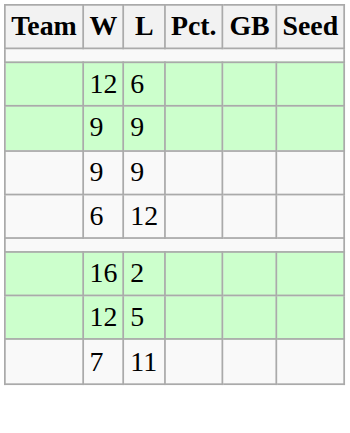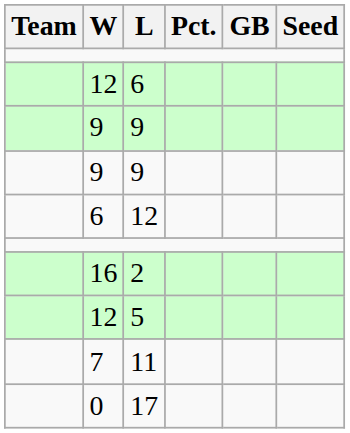 <table class=wikitable>
 <tr>
 <th>Team</th>
 <th>W</th>
 <th>L</th>
 <th>Pct.</th>
 <th>GB</th>
 <th>Seed</th>
 </tr>
 <tr>
 <td colspan=6></td>
 </tr>
 <tr bgcolor=#ccffcc>
 <td></td>
 <td>12</td>
 <td>6</td>
 <td></td>
 <td></td>
 <td></td>
 </tr>
 <tr bgcolor=#ccffcc>
 <td></td>
 <td>9</td>
 <td>9</td>
 <td></td>
 <td></td>
 <td></td>
 </tr>
 <tr>
 <td></td>
 <td>9</td>
 <td>9</td>
 <td></td>
 <td></td>
 <td></td>
 </tr>
 <tr>
 <td></td>
 <td>6</td>
 <td>12</td>
 <td></td>
 <td></td>
 <td></td>
 </tr>
 <tr>
 <td colspan=6></td>
 </tr>
 <tr bgcolor=#ccffcc>
 <td></td>
 <td>16</td>
 <td>2</td>
 <td></td>
 <td></td>
 <td></td>
 </tr>
 <tr bgcolor=#ccffcc>
 <td></td>
 <td>12</td>
 <td>5</td>
 <td></td>
 <td></td>
 <td></td>
 </tr>
 <tr>
 <td></td>
 <td>7</td>
 <td>11</td>
 <td></td>
 <td></td>
 <td></td>
 </tr>
+<tr>
+<td></td>
+<td>0</td>
+<td>17</td>
+<td></td>
+<td></td>
+<td></td>
+</tr>
 </table>
